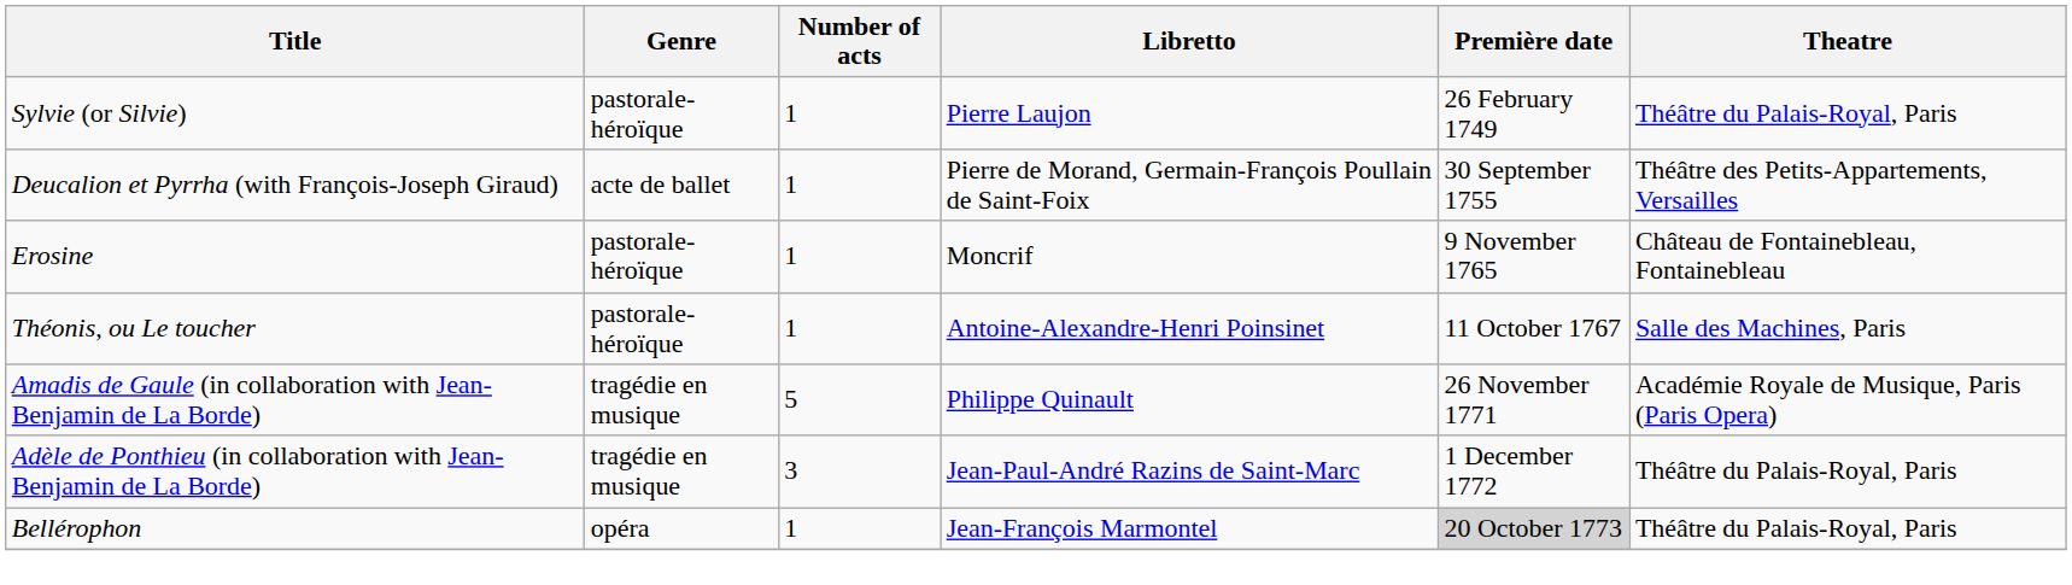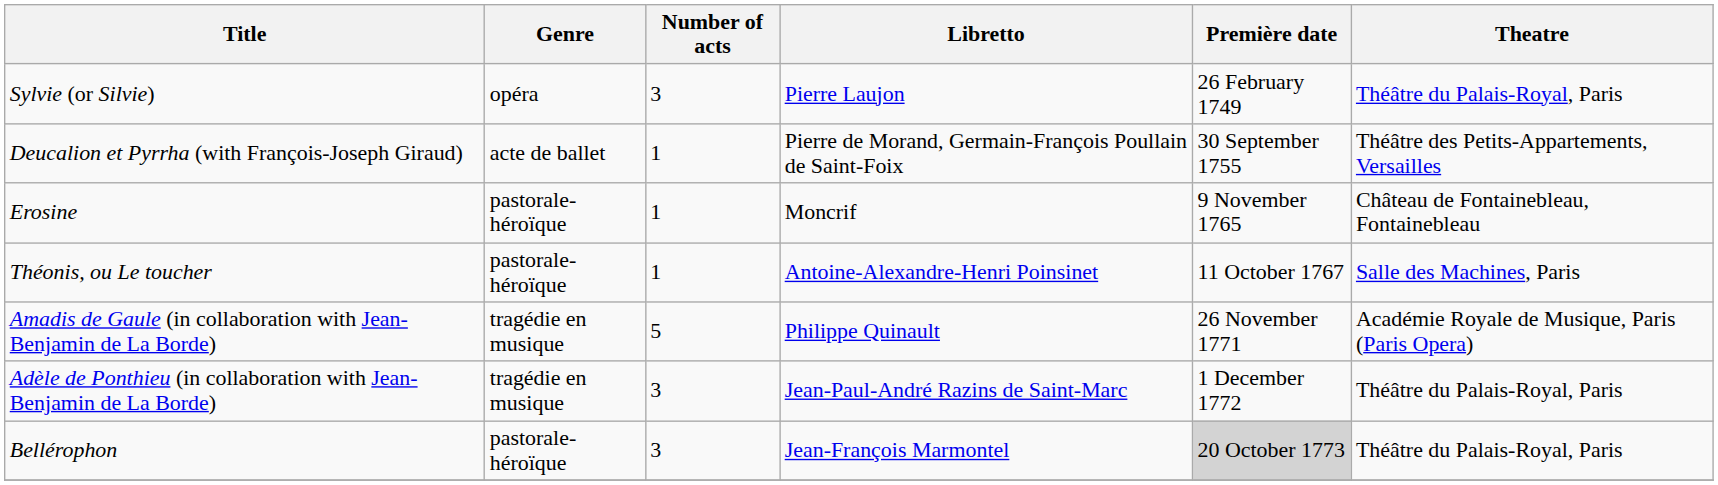 <table class="wikitable sortable">
 <tr>
 <th>Title</th>
 <th>Genre</th>
 <th>Number of acts</th>
 <th>Libretto</th>
 <th>Première date</th>
 <th>Theatre</th>
 </tr>
 <tr>
 <td><em>Sylvie</em> (or <em>Silvie</em>)</td>
-<td>pastorale-héroïque</td>
-<td>1</td>
+<td>opéra</td>
+<td>3</td>
 <td><a href='#'>Pierre Laujon</a></td>
 <td>26 February 1749</td>
 <td><a href='#'>Théâtre du Palais-Royal</a>, Paris</td>
 </tr>
 <tr>
 <td><em>Deucalion et Pyrrha</em> (with François-Joseph Giraud)</td>
 <td>acte de ballet</td>
 <td>1</td>
 <td>Pierre de Morand, Germain-François Poullain de Saint-Foix</td>
 <td>30 September 1755</td>
 <td>Théâtre des Petits-Appartements, <a href='#'>Versailles</a></td>
 </tr>
 <tr>
 <td><em>Erosine</em></td>
 <td>pastorale-héroïque</td>
 <td>1</td>
 <td>Moncrif</td>
 <td>9 November 1765</td>
 <td>Château de Fontainebleau, Fontainebleau</td>
 </tr>
 <tr>
 <td><em>Théonis, ou Le toucher</em></td>
 <td>pastorale-héroïque</td>
 <td>1</td>
 <td><a href='#'>Antoine-Alexandre-Henri Poinsinet</a></td>
 <td>11 October 1767</td>
 <td><a href='#'>Salle des Machines</a>, Paris</td>
 </tr>
 <tr>
 <td><em><a href='#'>Amadis de Gaule</a></em> (in collaboration with <a href='#'>Jean-Benjamin de La Borde</a>)</td>
 <td>tragédie en musique</td>
 <td>5</td>
 <td><a href='#'>Philippe Quinault</a></td>
 <td>26 November 1771</td>
 <td>Académie Royale de Musique, Paris (<a href='#'>Paris Opera</a>)</td>
 </tr>
 <tr>
 <td><em><a href='#'>Adèle de Ponthieu</a></em> (in collaboration with <a href='#'>Jean-Benjamin de La Borde</a>)</td>
 <td>tragédie en musique</td>
 <td>3</td>
 <td><a href='#'>Jean-Paul-André Razins de Saint-Marc</a></td>
 <td>1 December 1772</td>
 <td>Théâtre du Palais-Royal, Paris</td>
 </tr>
 <tr>
 <td><em>Bellérophon</em></td>
-<td>opéra</td>
-<td>1</td>
+<td>pastorale-héroïque</td>
+<td>3</td>
 <td><a href='#'>Jean-François Marmontel</a></td>
 <td style="background: lightgrey;">20 October 1773</td>
 <td>Théâtre du Palais-Royal, Paris</td>
 </tr>
 <tr>
 </tr>
 </table>
